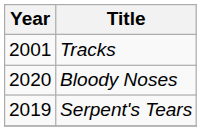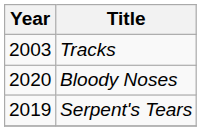 <table class="wikitable">
 <tr>
 <th scope="col">Year</th>
 <th scope="col">Title</th>
 </tr>
 <tr>
-<td>2001</td>
+<td>2003</td>
 <td><em>Tracks</em></td>
 </tr>
 <tr>
 <td>2020</td>
 <td><em>Bloody Noses</em></td>
 </tr>
 <tr>
 <td>2019</td>
 <td><em>Serpent's Tears</em></td>
 </tr>
 <tr>
 </tr>
 </table>
